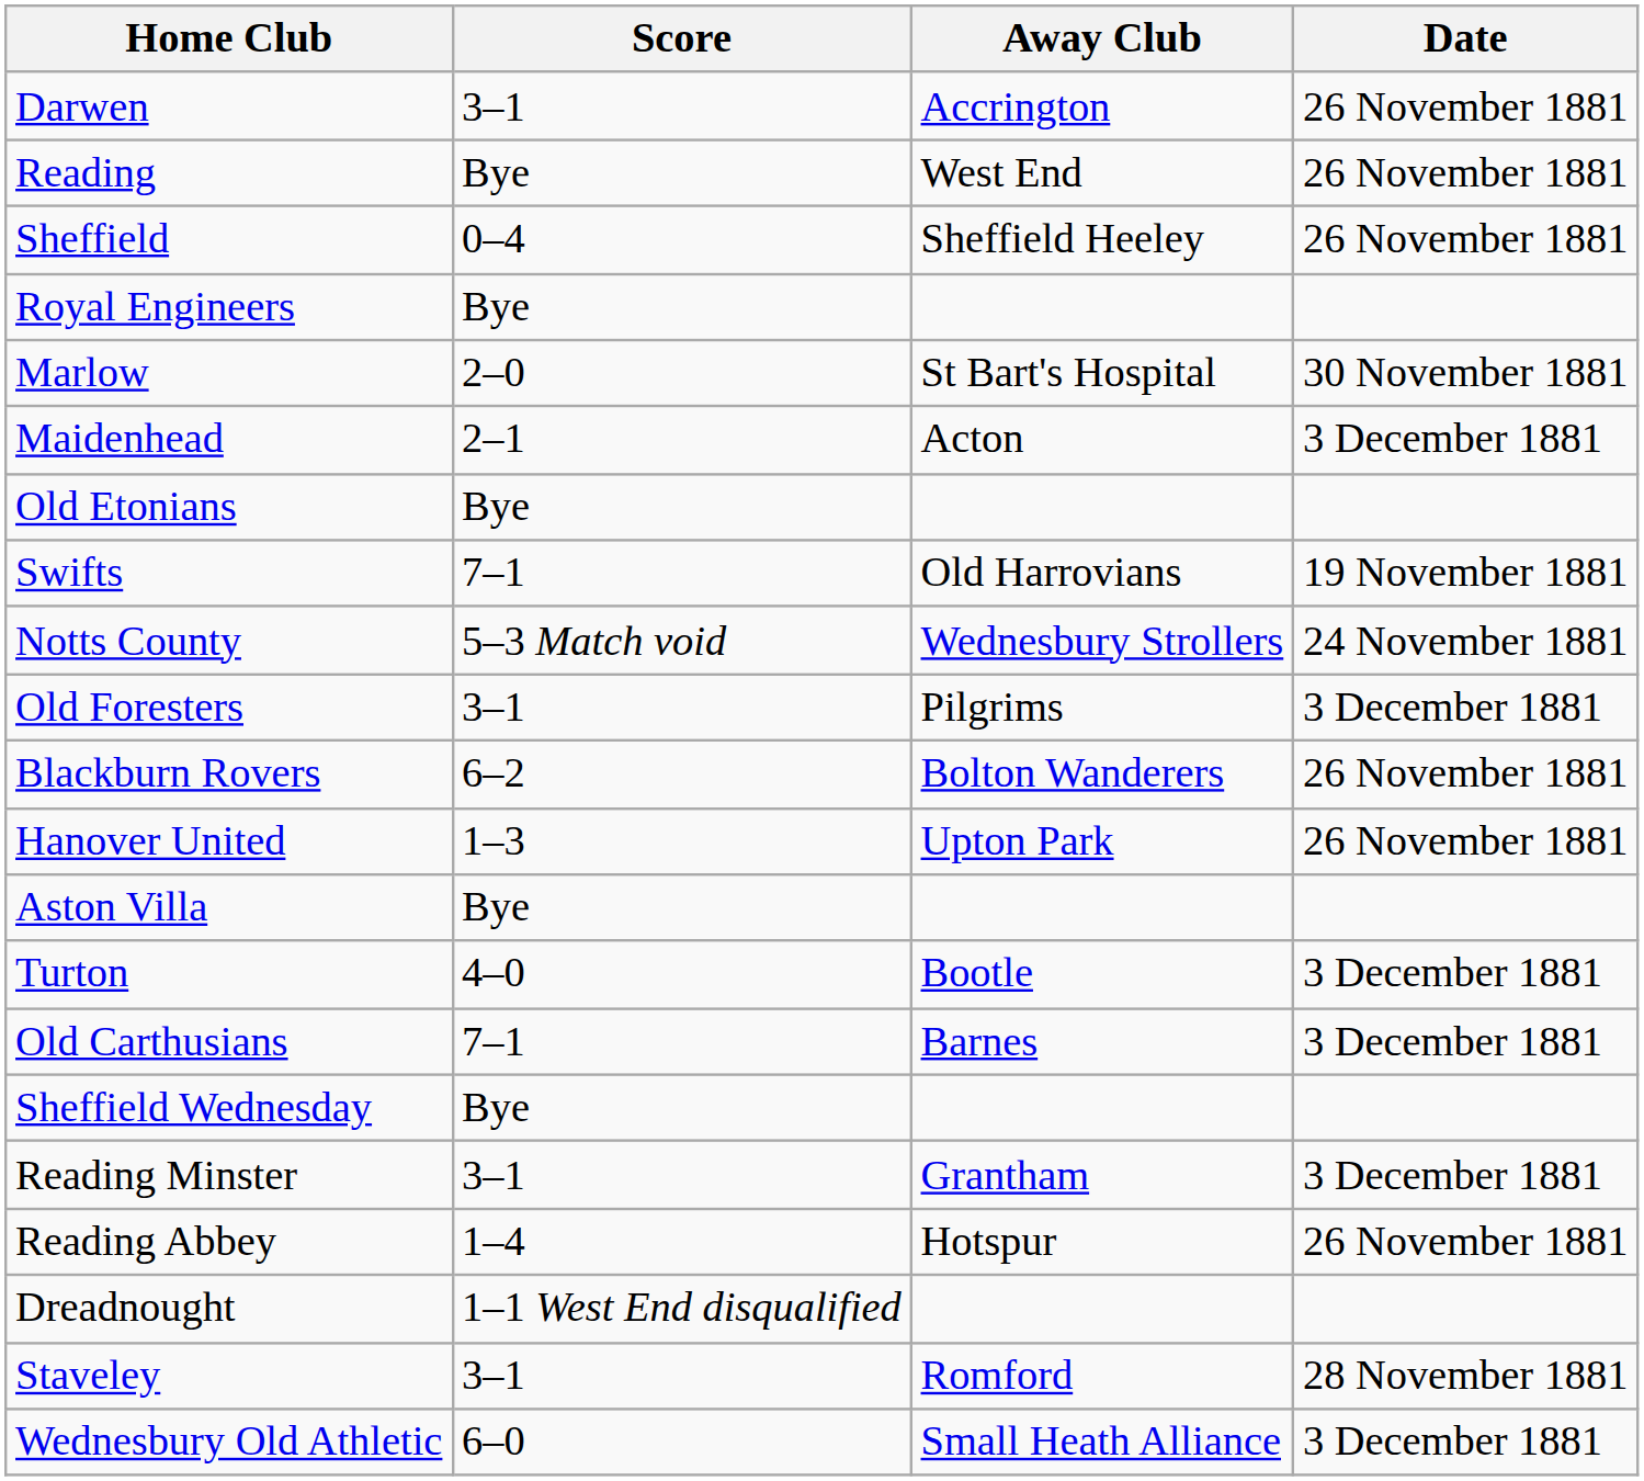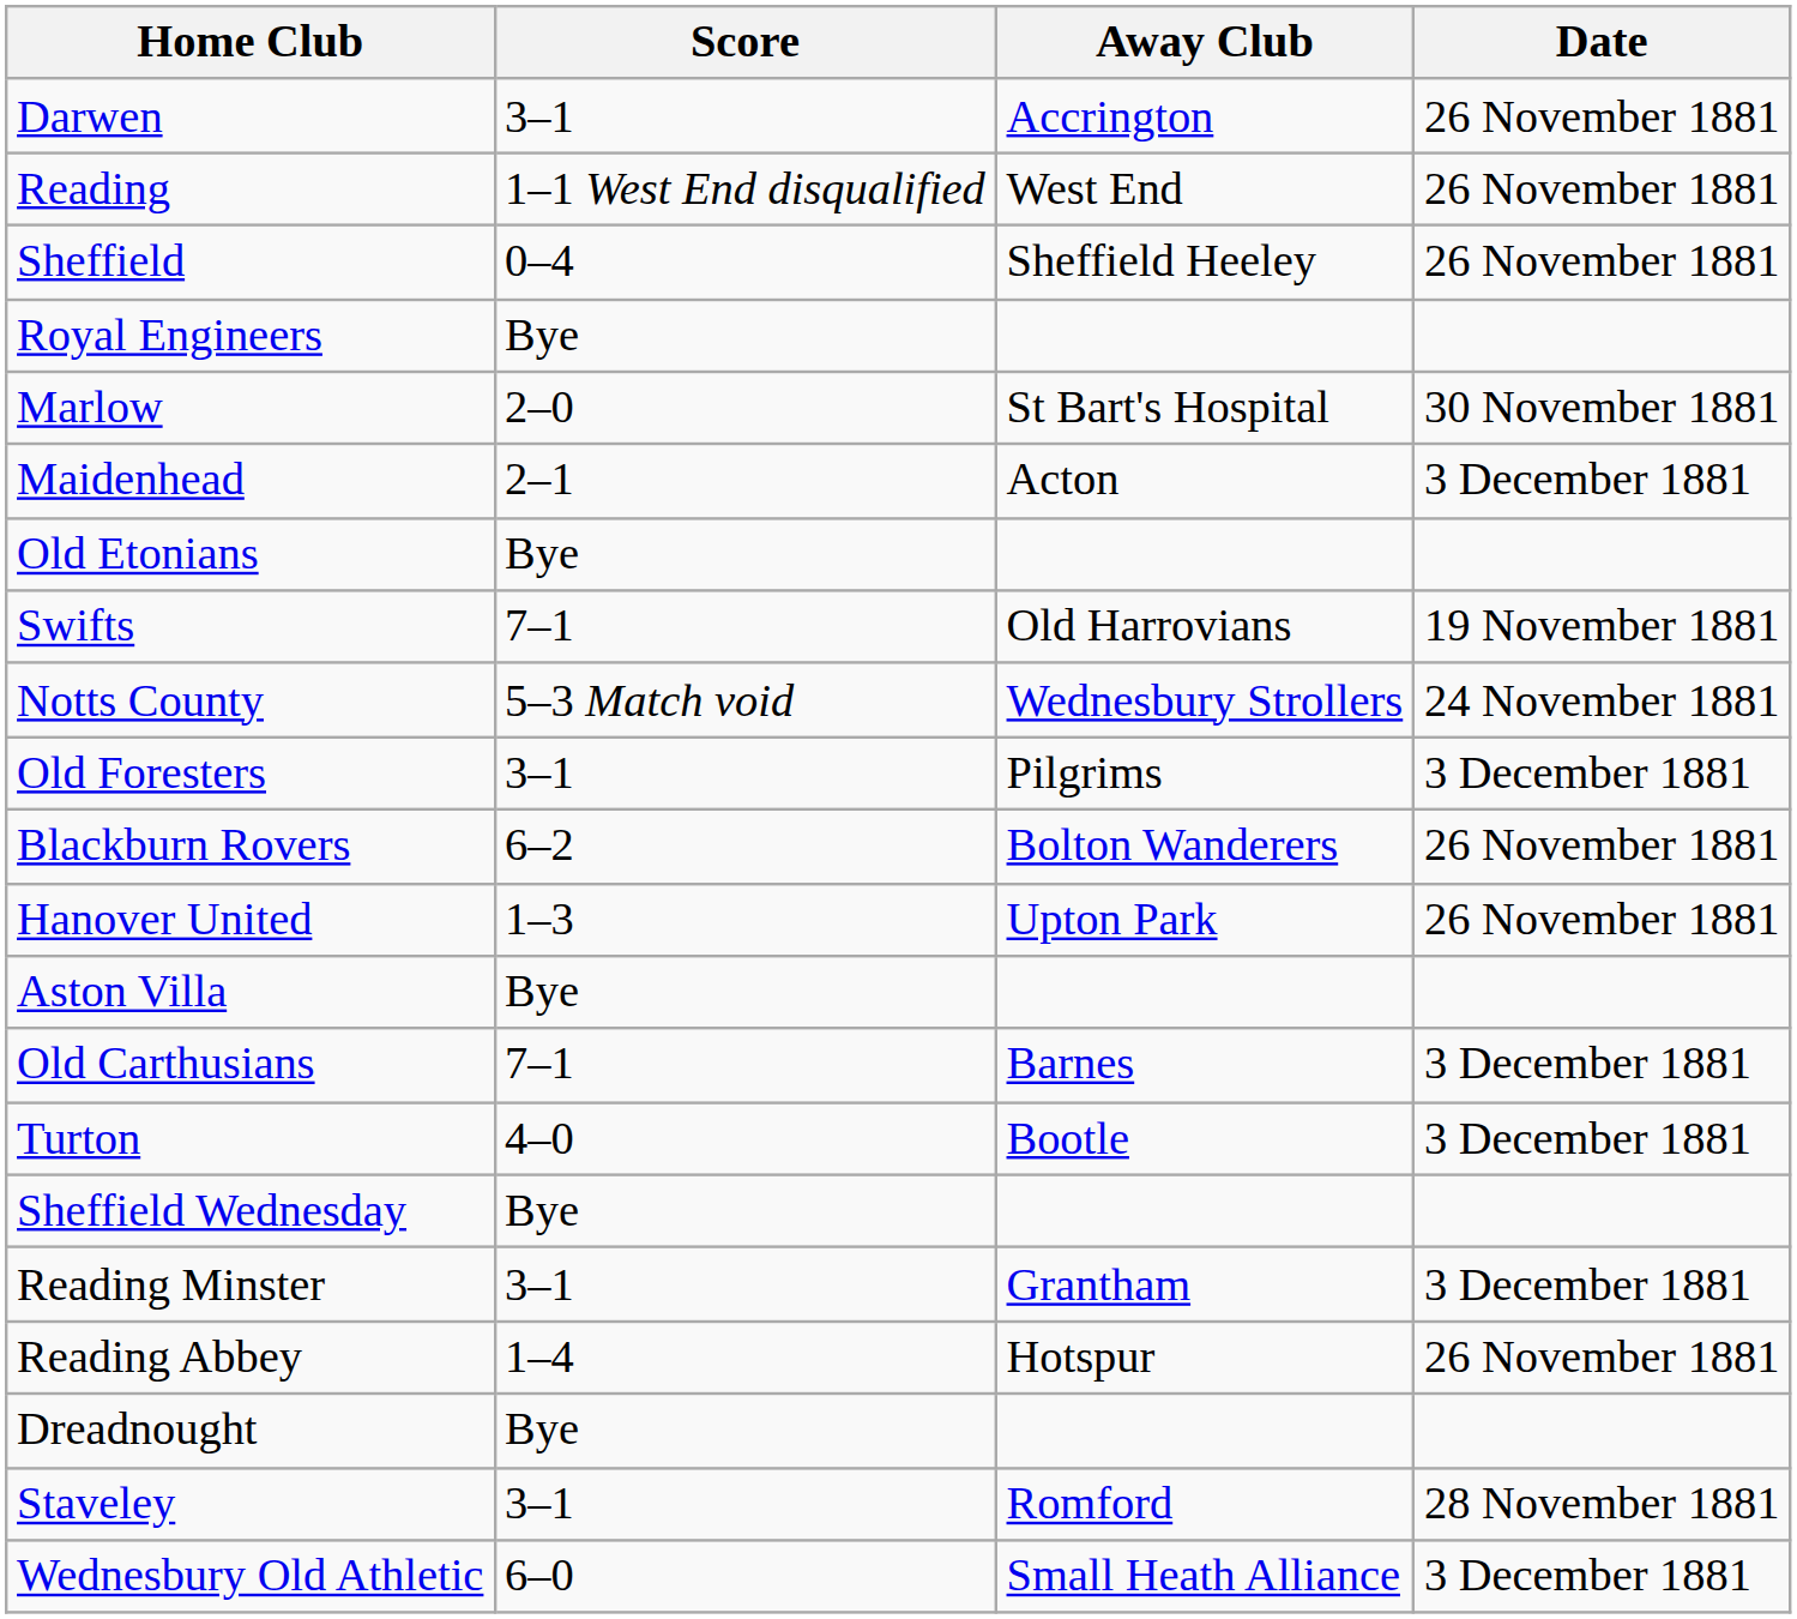 <table class="wikitable">
 <tr>
 <th>Home Club</th>
 <th>Score</th>
 <th>Away Club</th>
 <th>Date</th>
 </tr>
 <tr>
 <td><a href='#'>Darwen</a></td>
 <td>3–1</td>
 <td><a href='#'>Accrington</a></td>
 <td>26 November 1881</td>
 </tr>
 <tr>
 <td><a href='#'>Reading</a></td>
-<td>Bye</td>
+<td>1–1 <em>West End disqualified</em></td>
 <td>West End</td>
 <td>26 November 1881</td>
 </tr>
 <tr>
 <td><a href='#'>Sheffield</a></td>
 <td>0–4</td>
 <td>Sheffield Heeley</td>
 <td>26 November 1881</td>
 </tr>
 <tr>
 <td><a href='#'>Royal Engineers</a></td>
 <td>Bye</td>
 <td></td>
 <td></td>
 </tr>
 <tr>
 <td><a href='#'>Marlow</a></td>
 <td>2–0</td>
 <td>St Bart's Hospital</td>
 <td>30 November 1881</td>
 </tr>
 <tr>
 <td><a href='#'>Maidenhead</a></td>
 <td>2–1</td>
 <td>Acton</td>
 <td>3 December 1881</td>
 </tr>
 <tr>
 <td><a href='#'>Old Etonians</a></td>
 <td>Bye</td>
 <td></td>
 <td></td>
 </tr>
 <tr>
 <td><a href='#'>Swifts</a></td>
 <td>7–1</td>
 <td>Old Harrovians</td>
 <td>19 November 1881</td>
 </tr>
 <tr>
 <td><a href='#'>Notts County</a></td>
 <td>5–3 <em>Match void</em></td>
 <td><a href='#'>Wednesbury Strollers</a></td>
 <td>24 November 1881</td>
 </tr>
 <tr>
 <td><a href='#'>Old Foresters</a></td>
 <td>3–1</td>
 <td>Pilgrims</td>
 <td>3 December 1881</td>
 </tr>
 <tr>
 <td><a href='#'>Blackburn Rovers</a></td>
 <td>6–2</td>
 <td><a href='#'>Bolton Wanderers</a></td>
 <td>26 November 1881</td>
 </tr>
 <tr>
 <td><a href='#'>Hanover United</a></td>
 <td>1–3</td>
 <td><a href='#'>Upton Park</a></td>
 <td>26 November 1881</td>
 </tr>
 <tr>
 <td><a href='#'>Aston Villa</a></td>
 <td>Bye</td>
 <td></td>
 <td></td>
 </tr>
 <tr>
+<td><a href='#'>Old Carthusians</a></td>
+<td>7–1</td>
+<td><a href='#'>Barnes</a></td>
+<td>3 December 1881</td>
+</tr>
+<tr>
 <td><a href='#'>Turton</a></td>
 <td>4–0</td>
 <td><a href='#'>Bootle</a></td>
-<td>3 December 1881</td>
-</tr>
-<tr>
-<td><a href='#'>Old Carthusians</a></td>
-<td>7–1</td>
-<td><a href='#'>Barnes</a></td>
 <td>3 December 1881</td>
 </tr>
 <tr>
 <td><a href='#'>Sheffield Wednesday</a></td>
 <td>Bye</td>
 <td></td>
 <td></td>
 </tr>
 <tr>
 <td>Reading Minster</td>
 <td>3–1</td>
 <td><a href='#'>Grantham</a></td>
 <td>3 December 1881</td>
 </tr>
 <tr>
 <td>Reading Abbey</td>
 <td>1–4</td>
 <td>Hotspur</td>
 <td>26 November 1881</td>
 </tr>
 <tr>
 <td>Dreadnought</td>
-<td>1–1 <em>West End disqualified</em></td>
+<td>Bye</td>
 <td></td>
 <td></td>
 </tr>
 <tr>
 <td><a href='#'>Staveley</a></td>
 <td>3–1</td>
 <td><a href='#'>Romford</a></td>
 <td>28 November 1881</td>
 </tr>
 <tr>
 <td><a href='#'>Wednesbury Old Athletic</a></td>
 <td>6–0</td>
 <td><a href='#'>Small Heath Alliance</a></td>
 <td>3 December 1881</td>
 </tr>
 </table>
